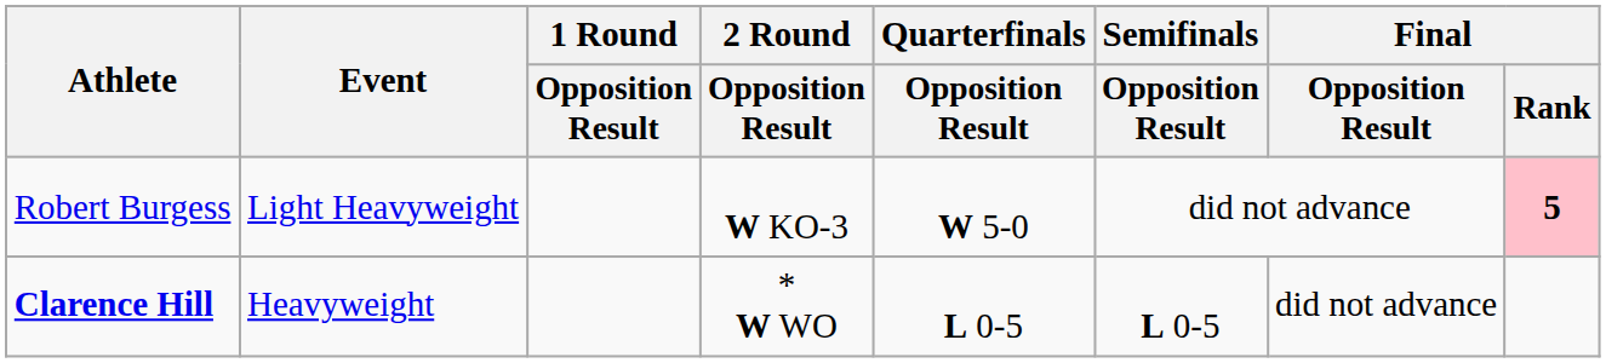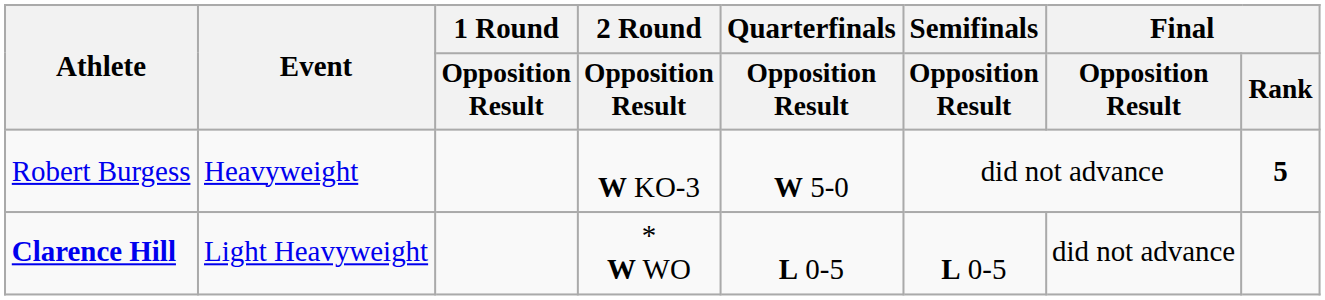 <table class="wikitable" style="font-size:90%">
 <tr>
 <th rowspan="2">Athlete</th>
 <th rowspan="2">Event</th>
 <th>1 Round</th>
 <th>2 Round</th>
 <th>Quarterfinals</th>
 <th>Semifinals</th>
 <th colspan=2>Final</th>
 </tr>
 <tr style="font-size:95%">
 <th>Opposition<br>Result</th>
 <th>Opposition<br>Result</th>
 <th>Opposition<br>Result</th>
 <th>Opposition<br>Result</th>
 <th>Opposition<br>Result</th>
 <th>Rank</th>
 </tr>
 <tr align=center>
 <td align=left><a href='#'>Robert Burgess</a></td>
-<td align=left><a href='#'>Light Heavyweight</a></td>
+<td align=left><a href='#'>Heavyweight</a></td>
 <td></td>
 <td><br><strong>W</strong> KO-3</td>
 <td><br><strong>W</strong> 5-0</td>
 <td colspan=2>did not advance</td>
-<td style="background: pink;"><strong>5</strong></td>
+<td><strong>5</strong></td>
 </tr>
 <tr align=center>
 <td align=left><strong><a href='#'>Clarence Hill</a></strong></td>
-<td align=left><a href='#'>Heavyweight</a></td>
+<td align=left><a href='#'>Light Heavyweight</a></td>
 <td></td>
 <td>*<br><strong>W</strong> WO</td>
 <td><br><strong>L</strong> 0-5</td>
 <td><br><strong>L</strong> 0-5</td>
 <td colspan=1>did not advance</td>
 <td></td>
 </tr>
 </table>
